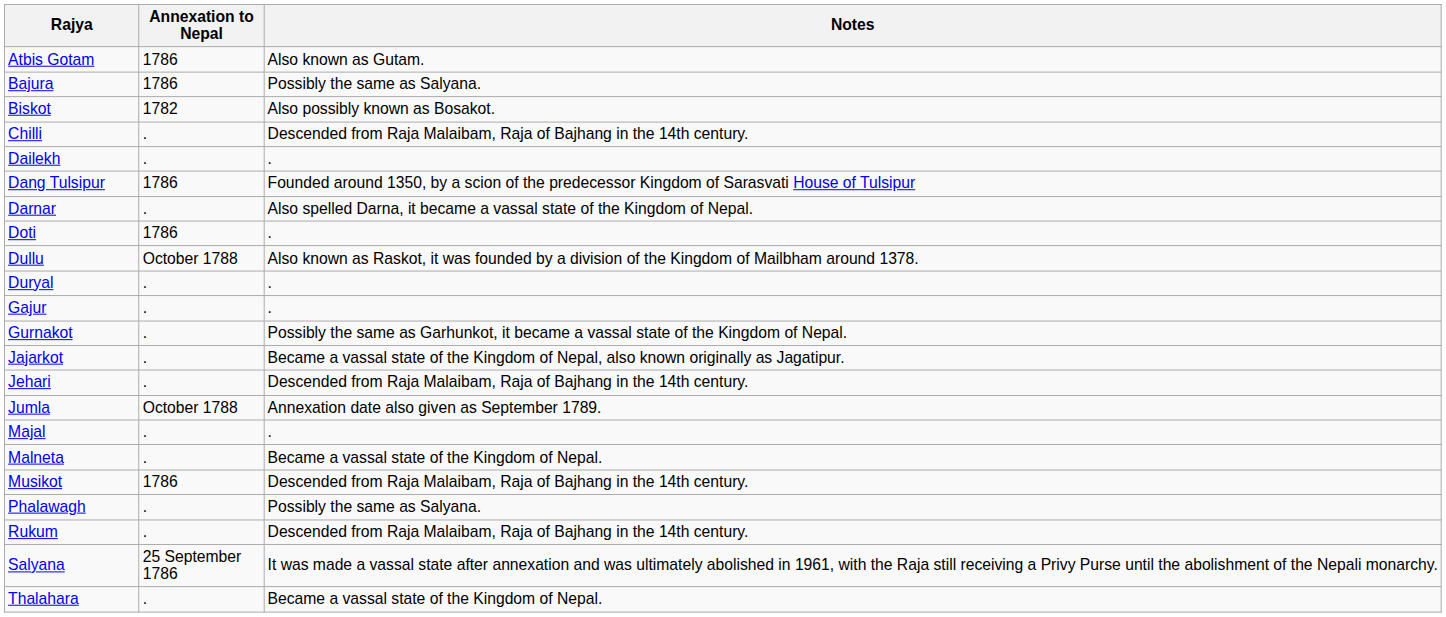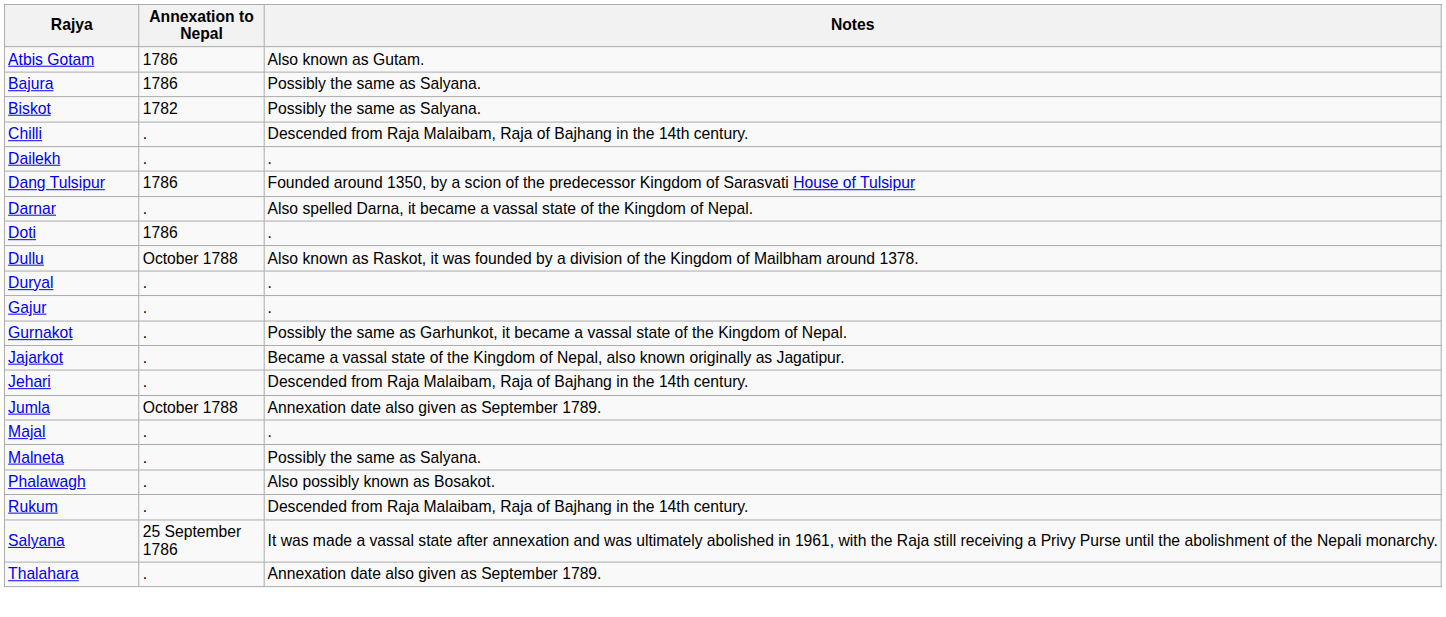 <table class="wikitable sortable static-row-numbers static-row-header-text">
 <tr>
 <th style="width:130px;">Rajya</th>
 <th style="width:120px;">Annexation to Nepal</th>
 <th class="unsortable">Notes</th>
 </tr>
 <tr>
 <td><a href='#'>Atbis Gotam</a></td>
 <td>1786</td>
 <td>Also known as Gutam.</td>
 </tr>
 <tr>
 <td><a href='#'>Bajura</a></td>
 <td>1786</td>
 <td>Possibly the same as Salyana.</td>
 </tr>
 <tr>
 <td><a href='#'>Biskot</a></td>
 <td>1782</td>
-<td>Also possibly known as Bosakot.</td>
+<td>Possibly the same as Salyana.</td>
 </tr>
 <tr>
 <td><a href='#'>Chilli</a></td>
 <td>.</td>
 <td>Descended from Raja Malaibam, Raja of Bajhang in the 14th century.</td>
 </tr>
 <tr>
 <td><a href='#'>Dailekh</a></td>
 <td>.</td>
 <td>.</td>
 </tr>
 <tr>
 <td><a href='#'>Dang Tulsipur</a></td>
 <td>1786</td>
 <td>Founded around 1350, by a scion of the predecessor Kingdom of Sarasvati <a href='#'>House of Tulsipur</a></td>
 </tr>
 <tr>
 <td><a href='#'>Darnar</a></td>
 <td>.</td>
 <td>Also spelled Darna, it became a vassal state of the Kingdom of Nepal.</td>
 </tr>
 <tr>
 <td><a href='#'>Doti</a></td>
 <td>1786</td>
 <td>.</td>
 </tr>
 <tr>
 <td><a href='#'>Dullu</a></td>
 <td>October 1788</td>
 <td>Also known as Raskot, it was founded by a division of the Kingdom of Mailbham around 1378.</td>
 </tr>
 <tr>
 <td><a href='#'>Duryal</a></td>
 <td>.</td>
 <td>.</td>
 </tr>
 <tr>
 <td><a href='#'>Gajur</a></td>
 <td>.</td>
 <td>.</td>
 </tr>
 <tr>
 <td><a href='#'>Gurnakot</a></td>
 <td>.</td>
 <td>Possibly the same as Garhunkot, it became a vassal state of the Kingdom of Nepal.</td>
 </tr>
 <tr>
 <td><a href='#'>Jajarkot</a></td>
 <td>.</td>
 <td>Became a vassal state of the Kingdom of Nepal, also known originally as Jagatipur.</td>
 </tr>
 <tr>
 <td><a href='#'>Jehari</a></td>
 <td>.</td>
 <td>Descended from Raja Malaibam, Raja of Bajhang in the 14th century.</td>
 </tr>
 <tr>
 <td><a href='#'>Jumla</a></td>
 <td>October 1788</td>
 <td>Annexation date also given as September 1789.</td>
 </tr>
 <tr>
 <td><a href='#'>Majal</a></td>
 <td>.</td>
 <td>.</td>
 </tr>
 <tr>
 <td><a href='#'>Malneta</a></td>
 <td>.</td>
-<td>Became a vassal state of the Kingdom of Nepal.</td>
-</tr>
-<tr>
-<td><a href='#'>Musikot</a></td>
-<td>1786</td>
-<td>Descended from Raja Malaibam, Raja of Bajhang in the 14th century.</td>
+<td>Possibly the same as Salyana.</td>
 </tr>
 <tr>
 <td><a href='#'>Phalawagh</a></td>
 <td>.</td>
-<td>Possibly the same as Salyana.</td>
+<td>Also possibly known as Bosakot.</td>
 </tr>
 <tr>
 <td><a href='#'>Rukum</a></td>
 <td>.</td>
 <td>Descended from Raja Malaibam, Raja of Bajhang in the 14th century.</td>
 </tr>
 <tr>
 <td><a href='#'>Salyana</a></td>
 <td>25 September 1786</td>
 <td>It was made a vassal state after annexation and was ultimately abolished in 1961, with the Raja still receiving a Privy Purse until the abolishment of the Nepali monarchy.</td>
 </tr>
 <tr>
 <td><a href='#'>Thalahara</a></td>
 <td>.</td>
-<td>Became a vassal state of the Kingdom of Nepal.</td>
+<td>Annexation date also given as September 1789.</td>
 </tr>
 </table>
